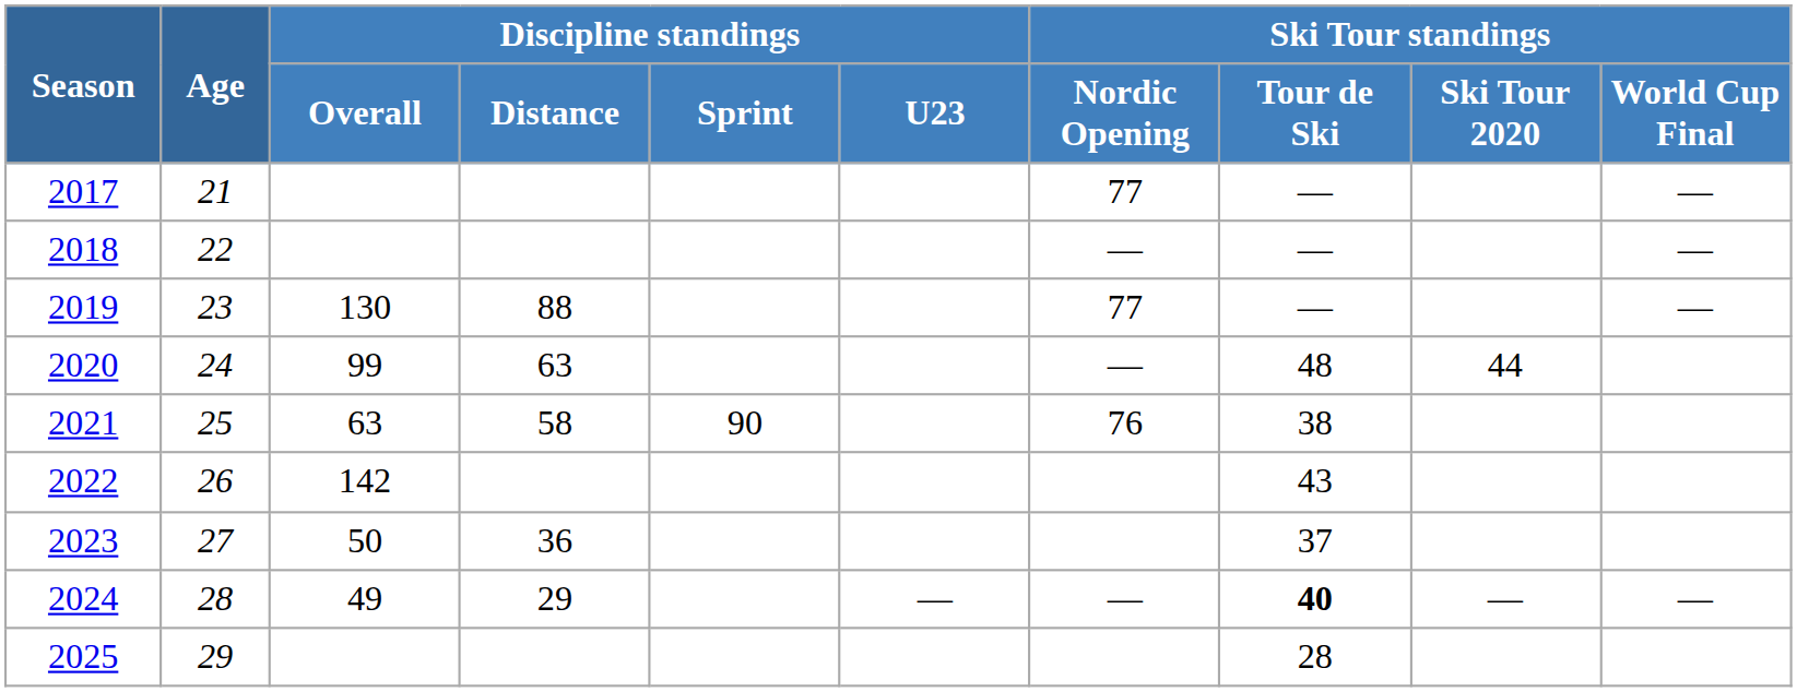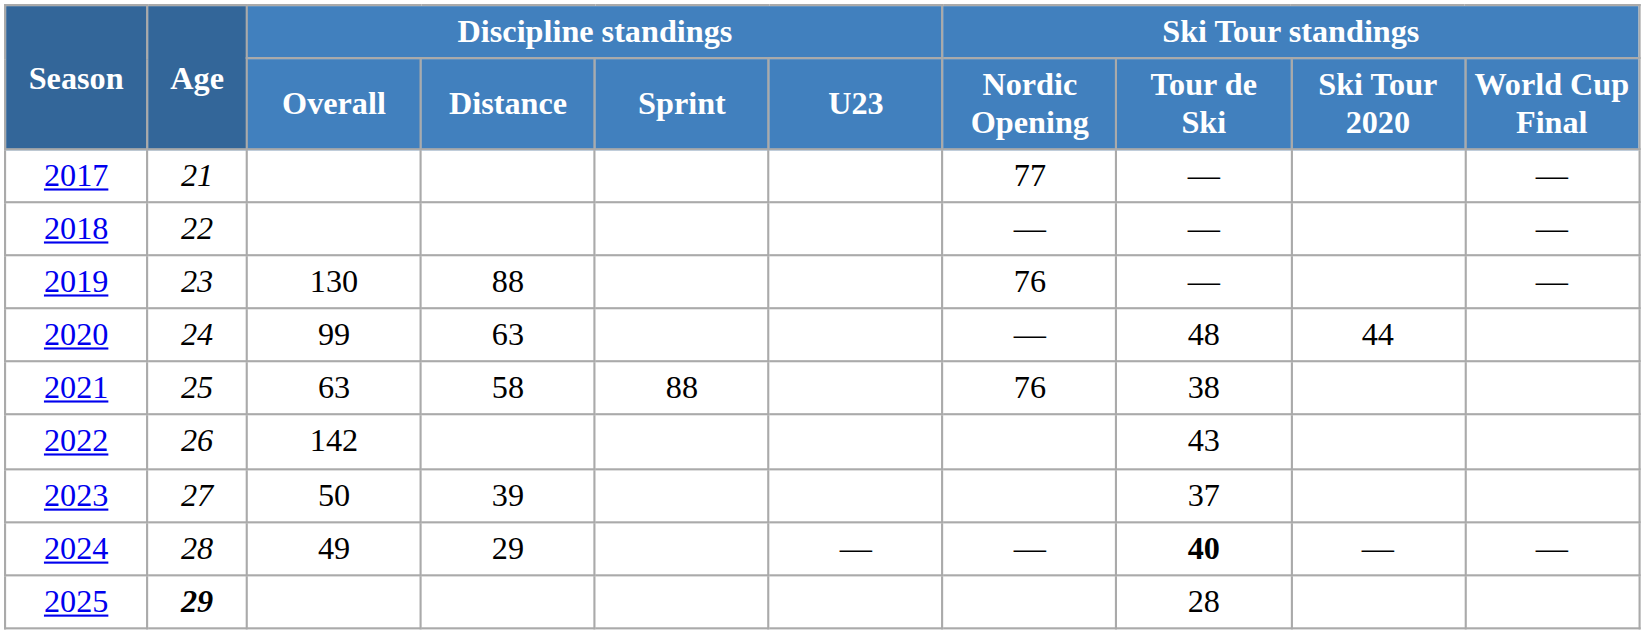 <table class="wikitable" style="font-size:95%; text-align:center; border:grey solid 1px; border-collapse:collapse; background:#ffffff;">
 <tr>
 <th style="background-color:#369; color:white; width:60px;" rowspan="2"> Season </th>
 <th style="background-color:#369; color:white; width:40px;" rowspan="2"> Age </th>
 <th style="background-color:#4180be; color:white;" colspan="4">Discipline standings</th>
 <th style="background-color:#4180be; color:white;" colspan="4">Ski Tour standings</th>
 </tr>
 <tr>
 <th style="background-color:#4180be; color:white; width:75px;">Overall</th>
 <th style="background-color:#4180be; color:white; width:75px;">Distance</th>
 <th style="background-color:#4180be; color:white; width:75px;">Sprint</th>
 <th style="background-color:#4180be; color:white; width:75px;">U23</th>
 <th style="background-color:#4180be; color:white; width:75px;">Nordic<br>Opening</th>
 <th style="background-color:#4180be; color:white; width:75px;">Tour de<br>Ski</th>
 <th style="background-color:#4180be; color:white; width:75px;">Ski Tour<br>2020</th>
 <th style="background-color:#4180be; color:white; width:75px;">World Cup<br>Final</th>
 </tr>
 <tr>
 <td><a href='#'>2017</a></td>
 <td><em>21</em></td>
 <td></td>
 <td></td>
 <td></td>
 <td></td>
 <td>77</td>
 <td>—</td>
 <td></td>
 <td>—</td>
 </tr>
 <tr>
 <td><a href='#'>2018</a></td>
 <td><em>22</em></td>
 <td></td>
 <td></td>
 <td></td>
 <td></td>
 <td>—</td>
 <td>—</td>
 <td></td>
 <td>—</td>
 </tr>
 <tr>
 <td><a href='#'>2019</a></td>
 <td><em>23</em></td>
 <td>130</td>
 <td>88</td>
 <td></td>
 <td></td>
-<td>77</td>
+<td>76</td>
 <td>—</td>
 <td></td>
 <td>—</td>
 </tr>
 <tr>
 <td><a href='#'>2020</a></td>
 <td><em>24</em></td>
 <td>99</td>
 <td>63</td>
 <td></td>
 <td></td>
 <td>—</td>
 <td>48</td>
 <td>44</td>
 <td></td>
 </tr>
 <tr>
 <td><a href='#'>2021</a></td>
 <td><em>25</em></td>
 <td>63</td>
 <td>58</td>
-<td>90</td>
+<td>88</td>
 <td></td>
 <td>76</td>
 <td>38</td>
 <td></td>
 <td></td>
 </tr>
 <tr>
 <td><a href='#'>2022</a></td>
 <td><em>26</em></td>
 <td>142</td>
 <td></td>
 <td></td>
 <td></td>
 <td></td>
 <td>43</td>
 <td></td>
 <td></td>
 </tr>
 <tr>
 <td><a href='#'>2023</a></td>
 <td><em>27</em></td>
 <td>50</td>
-<td>36</td>
+<td>39</td>
 <td></td>
 <td></td>
 <td></td>
 <td>37</td>
 <td></td>
 <td></td>
 </tr>
 <tr>
 <td><a href='#'>2024</a></td>
 <td><em>28</em></td>
 <td>49</td>
 <td>29</td>
 <td></td>
 <td>—</td>
 <td>—</td>
 <td><strong>40</strong></td>
 <td>—</td>
 <td>—</td>
 </tr>
 <tr>
 <td><a href='#'>2025</a></td>
-<td><em>29</em></td>
+<td><strong><em>29</em></strong></td>
 <td></td>
 <td></td>
 <td></td>
 <td></td>
 <td></td>
 <td>28</td>
 <td></td>
 <td></td>
 </tr>
 </table>
